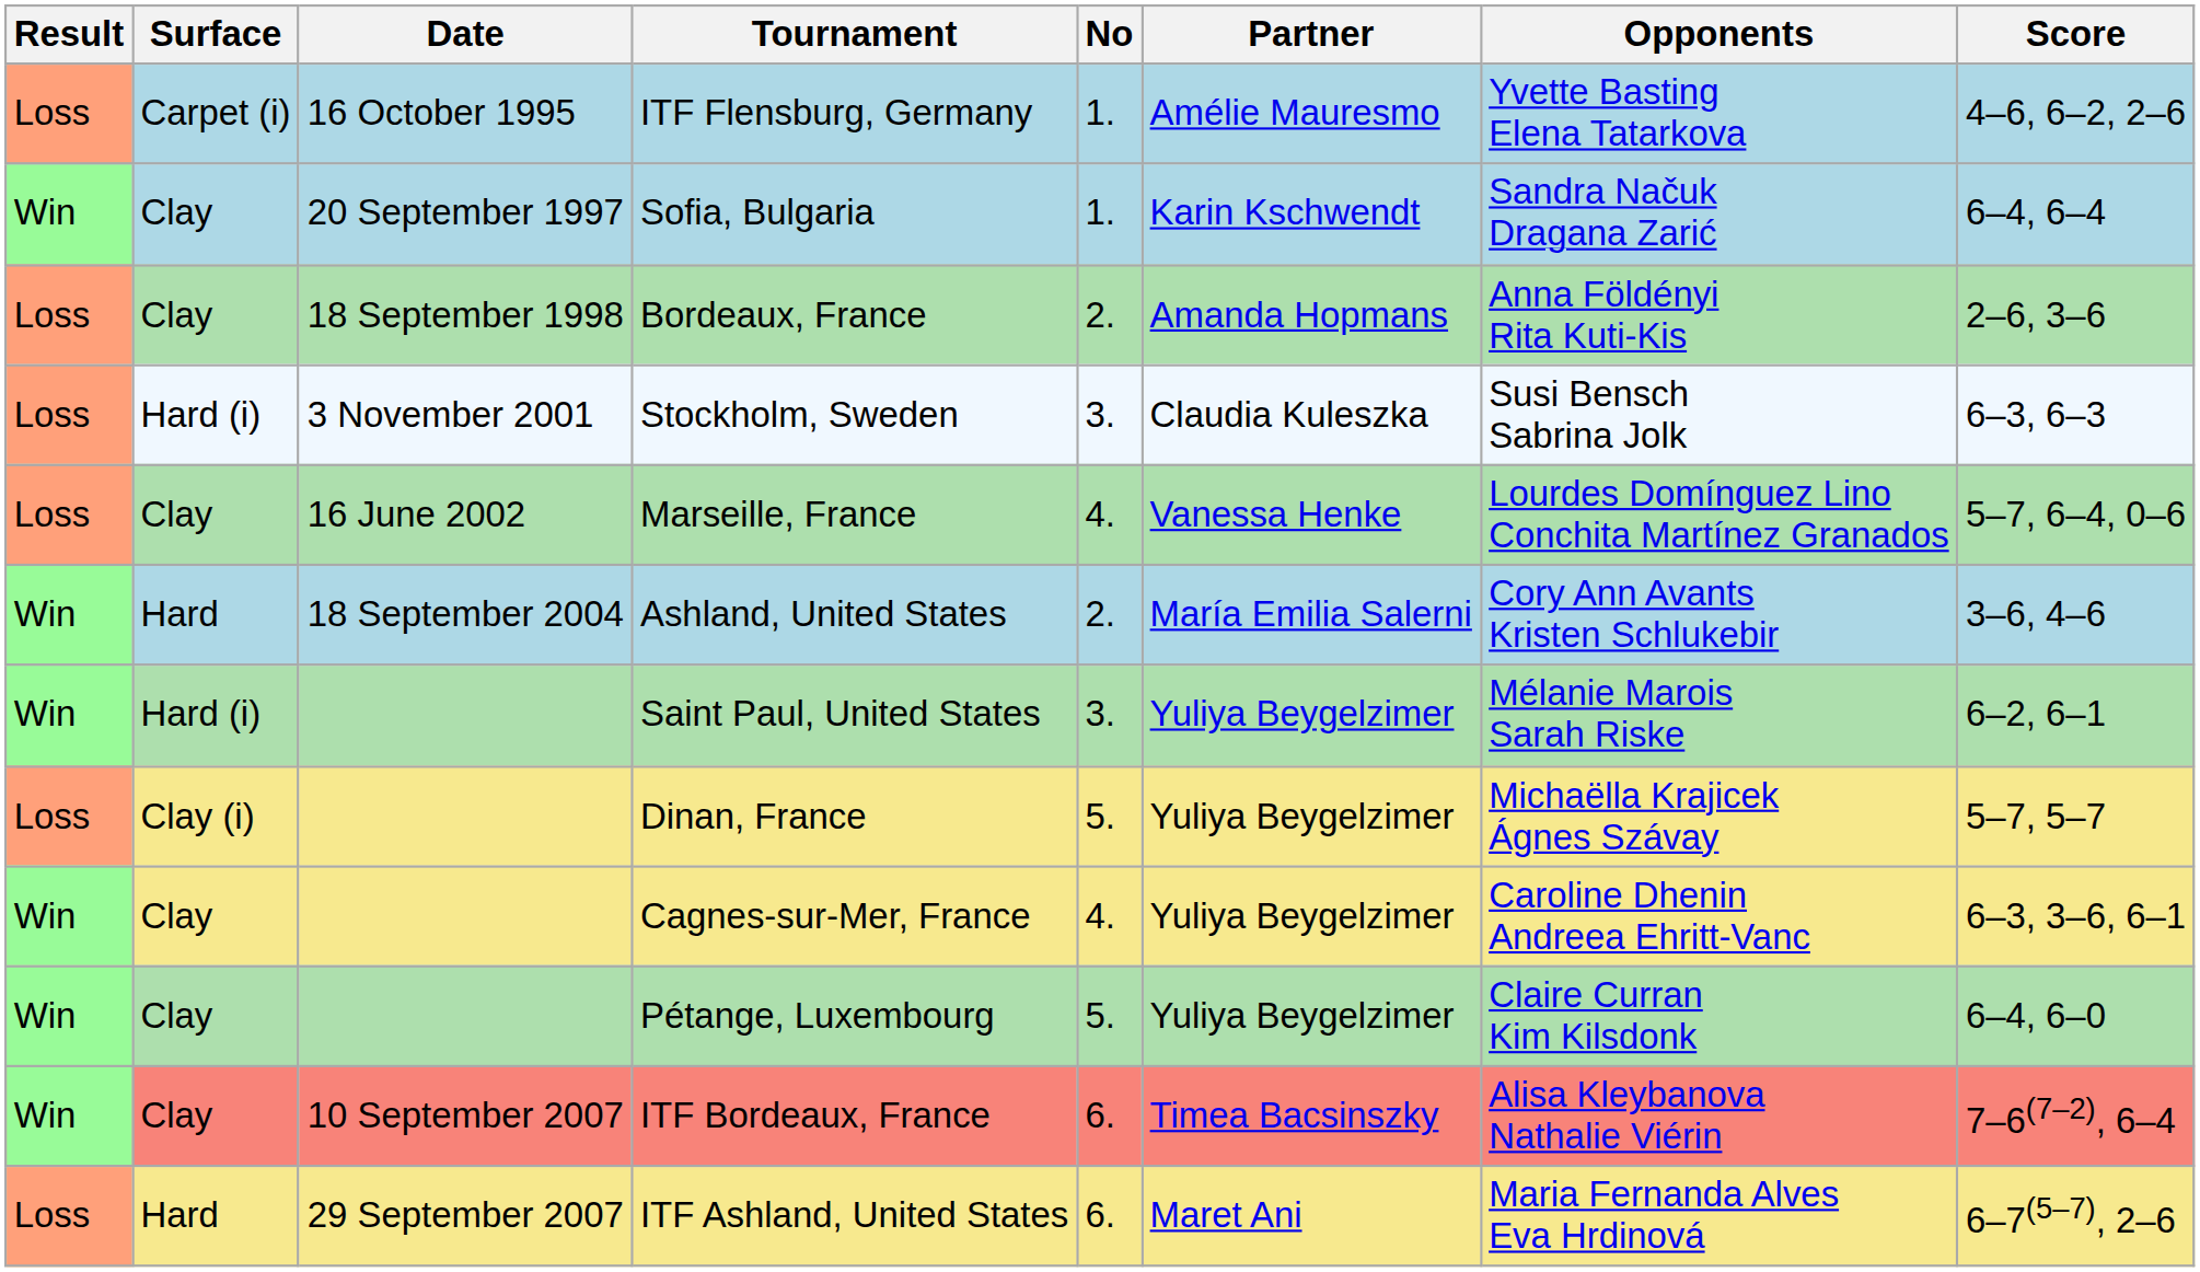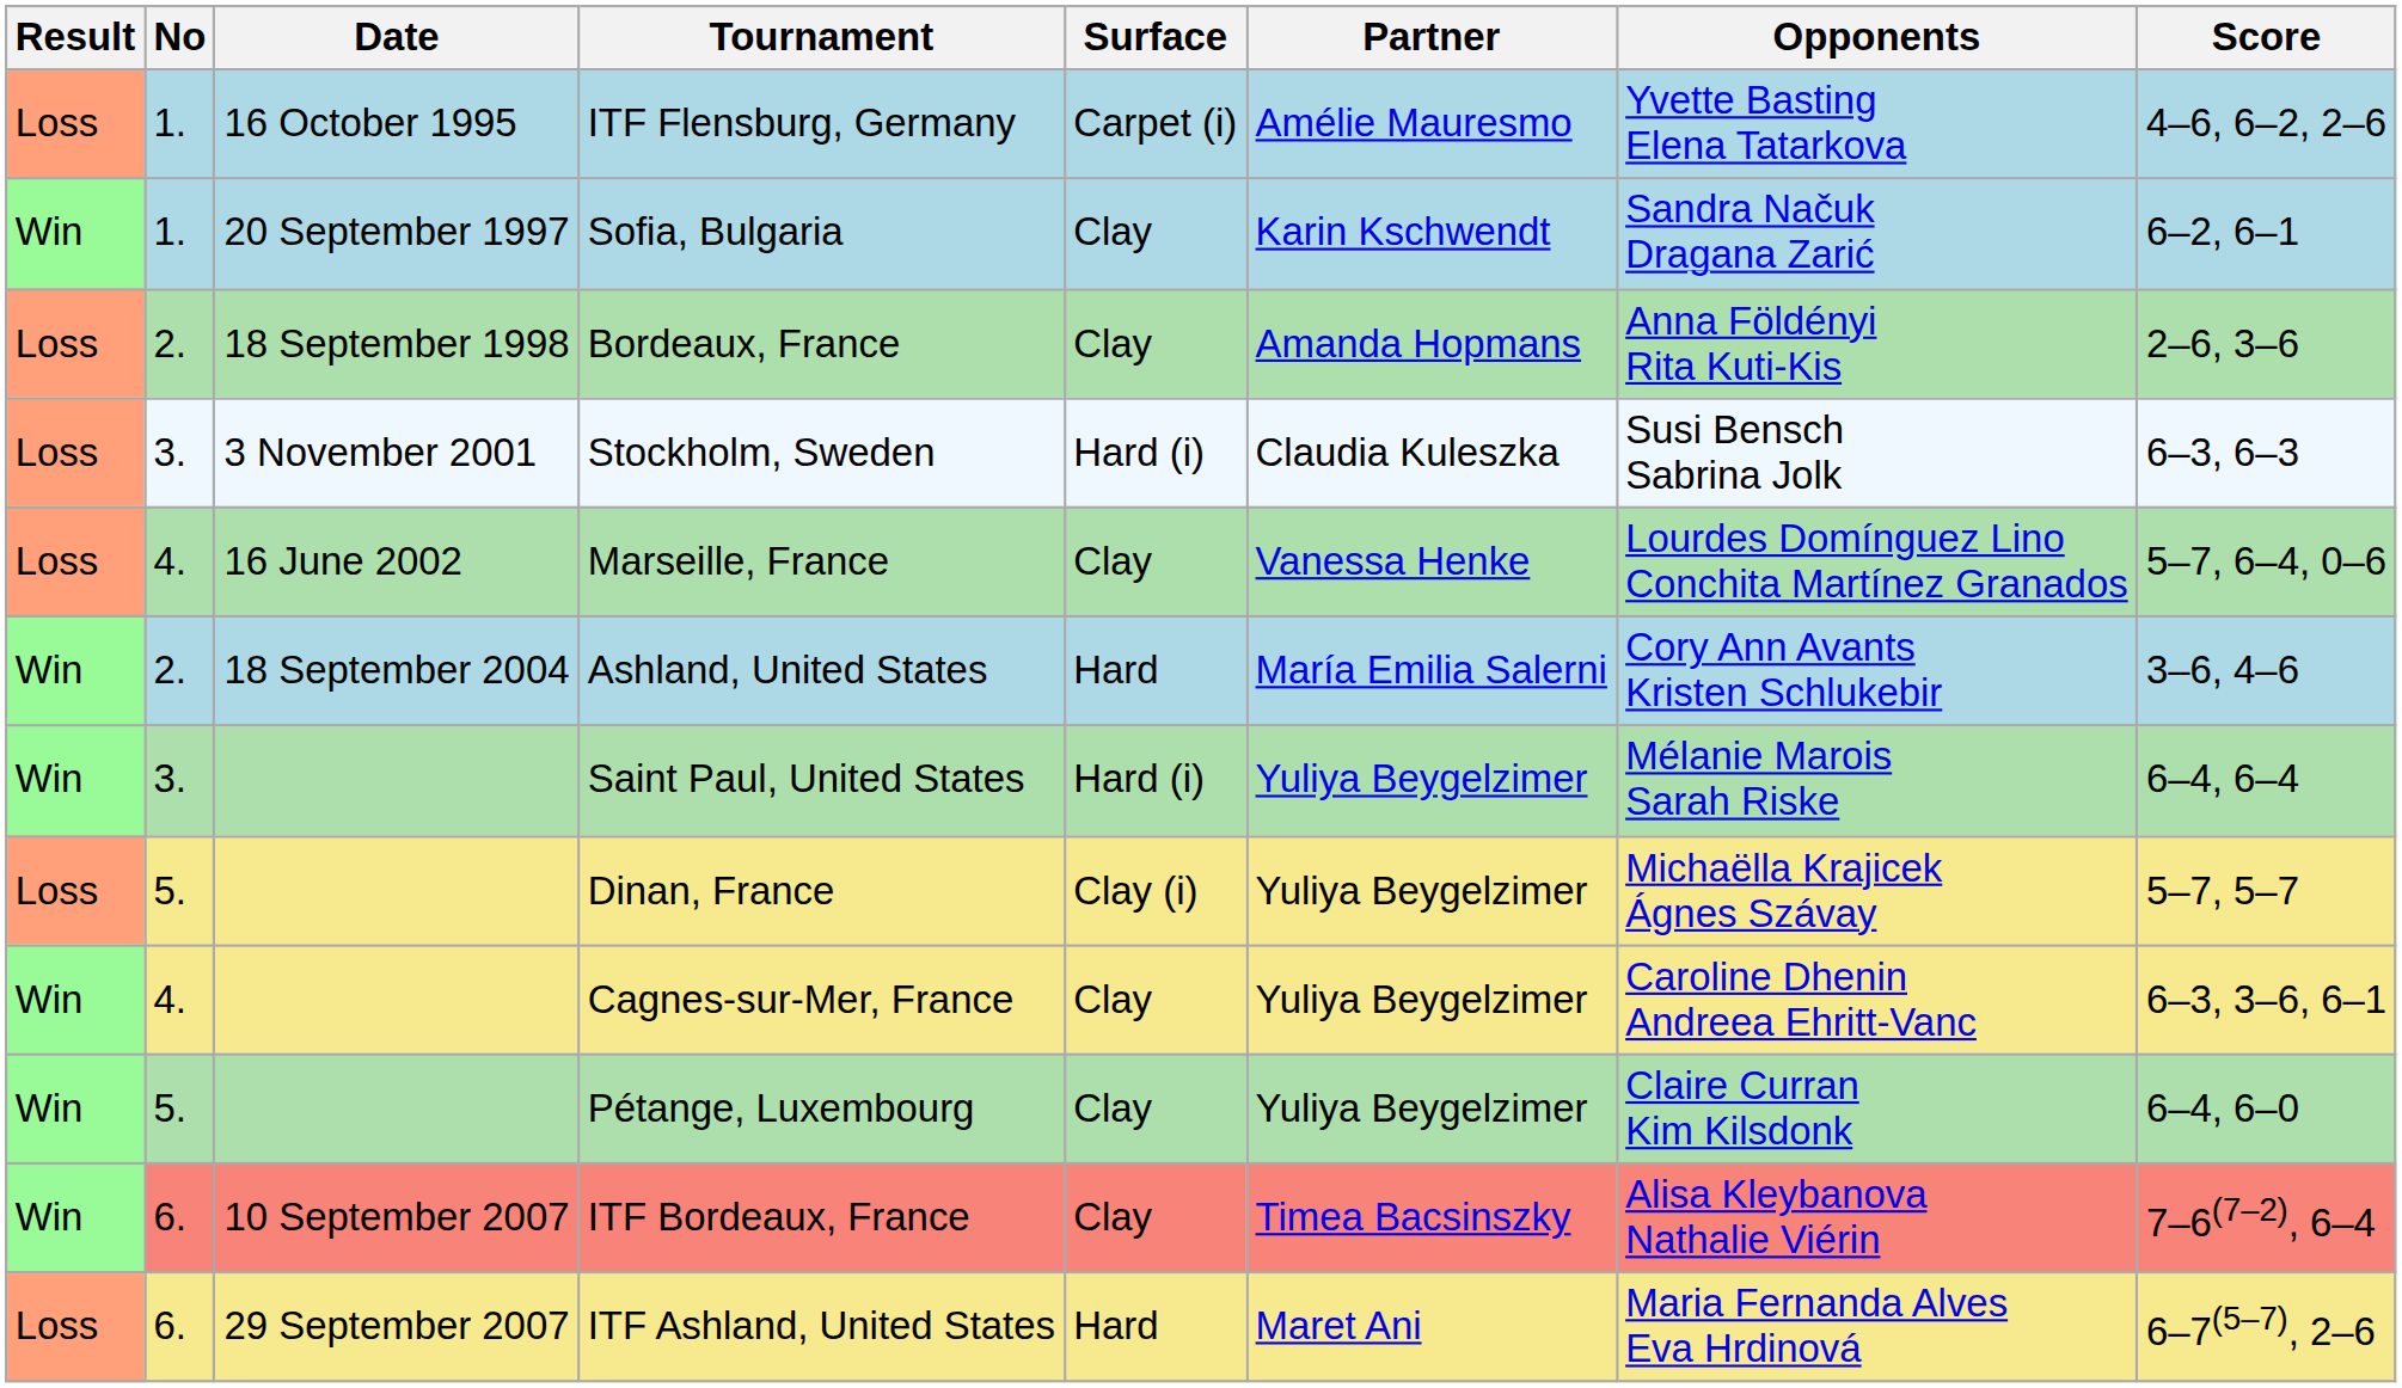 <table class="sortable wikitable" style=font-size:97%>
 <tr>
 <th>Result</th>
-<th>Surface</th>
+<th>No</th>
 <th>Date</th>
 <th>Tournament</th>
-<th>No</th>
+<th>Surface</th>
 <th>Partner</th>
 <th>Opponents</th>
 <th class="unsortable">Score</th>
 </tr>
 <tr style="background:lightblue;">
 <td style="background:#ffa07a;">Loss</td>
-<td>Carpet (i)</td>
+<td>1.</td>
 <td>16 October 1995</td>
 <td>ITF Flensburg, Germany</td>
-<td>1.</td>
+<td>Carpet (i)</td>
 <td> <a href='#'>Amélie Mauresmo</a></td>
 <td> <a href='#'>Yvette Basting</a> <br>  <a href='#'>Elena Tatarkova</a></td>
 <td>4–6, 6–2, 2–6</td>
 </tr>
 <tr style="background:lightblue;">
 <td style="background:#98fb98;">Win</td>
-<td>Clay</td>
+<td>1.</td>
 <td>20 September 1997</td>
 <td>Sofia, Bulgaria</td>
-<td>1.</td>
+<td>Clay</td>
 <td> <a href='#'>Karin Kschwendt</a></td>
 <td> <a href='#'>Sandra Načuk</a> <br>  <a href='#'>Dragana Zarić</a></td>
-<td>6–4, 6–4</td>
+<td>6–2, 6–1</td>
 </tr>
 <tr style="background:#addfad;">
 <td style="background:#ffa07a;">Loss</td>
-<td>Clay</td>
+<td>2.</td>
 <td>18 September 1998</td>
 <td>Bordeaux, France</td>
-<td>2.</td>
+<td>Clay</td>
 <td> <a href='#'>Amanda Hopmans</a></td>
 <td> <a href='#'>Anna Földényi</a> <br>  <a href='#'>Rita Kuti-Kis</a></td>
 <td>2–6, 3–6</td>
 </tr>
 <tr style="background:#f0f8ff;">
 <td style="background:#ffa07a;">Loss</td>
-<td>Hard (i)</td>
+<td>3.</td>
 <td>3 November 2001</td>
 <td>Stockholm, Sweden</td>
-<td>3.</td>
+<td>Hard (i)</td>
 <td> Claudia Kuleszka</td>
 <td> Susi Bensch <br>  Sabrina Jolk</td>
 <td>6–3, 6–3</td>
 </tr>
 <tr style="background:#addfad;">
 <td style="background:#ffa07a;">Loss</td>
-<td>Clay</td>
+<td>4.</td>
 <td>16 June 2002</td>
 <td>Marseille, France</td>
-<td>4.</td>
+<td>Clay</td>
 <td> <a href='#'>Vanessa Henke</a></td>
 <td> <a href='#'>Lourdes Domínguez Lino</a> <br>  <a href='#'>Conchita Martínez Granados</a></td>
 <td>5–7, 6–4, 0–6</td>
 </tr>
 <tr style="background:lightblue;">
 <td style="background:#98fb98;">Win</td>
-<td>Hard</td>
+<td>2.</td>
 <td>18 September 2004</td>
 <td>Ashland, United States</td>
-<td>2.</td>
+<td>Hard</td>
 <td> <a href='#'>María Emilia Salerni</a></td>
 <td> <a href='#'>Cory Ann Avants</a> <br>  <a href='#'>Kristen Schlukebir</a></td>
 <td>3–6, 4–6</td>
 </tr>
 <tr style="background:#addfad;">
 <td style="background:#98fb98;">Win</td>
-<td>Hard (i)</td>
+<td>3.</td>
 <td></td>
 <td>Saint Paul, United States</td>
-<td>3.</td>
+<td>Hard (i)</td>
 <td> <a href='#'>Yuliya Beygelzimer</a></td>
 <td> <a href='#'>Mélanie Marois</a> <br>  <a href='#'>Sarah Riske</a></td>
-<td>6–2, 6–1</td>
+<td>6–4, 6–4</td>
 </tr>
 <tr style="background:#f7e98e;">
 <td style="background:#ffa07a;">Loss</td>
-<td>Clay (i)</td>
+<td>5.</td>
 <td></td>
 <td>Dinan, France</td>
-<td>5.</td>
+<td>Clay (i)</td>
 <td> Yuliya Beygelzimer</td>
 <td> <a href='#'>Michaëlla Krajicek</a> <br>  <a href='#'>Ágnes Szávay</a></td>
 <td>5–7, 5–7</td>
 </tr>
 <tr style="background:#f7e98e;">
 <td style="background:#98fb98;">Win</td>
-<td>Clay</td>
+<td>4.</td>
 <td></td>
 <td>Cagnes-sur-Mer, France</td>
-<td>4.</td>
+<td>Clay</td>
 <td> Yuliya Beygelzimer</td>
 <td> <a href='#'>Caroline Dhenin</a> <br>  <a href='#'>Andreea Ehritt-Vanc</a></td>
 <td>6–3, 3–6, 6–1</td>
 </tr>
 <tr style="background:#addfad;">
 <td style="background:#98fb98;">Win</td>
-<td>Clay</td>
+<td>5.</td>
 <td></td>
 <td>Pétange, Luxembourg</td>
-<td>5.</td>
+<td>Clay</td>
 <td> Yuliya Beygelzimer</td>
 <td> <a href='#'>Claire Curran</a> <br>  <a href='#'>Kim Kilsdonk</a></td>
 <td>6–4, 6–0</td>
 </tr>
 <tr style="background:#f88379;">
 <td style="background:#98fb98;">Win</td>
-<td>Clay</td>
+<td>6.</td>
 <td>10 September 2007</td>
 <td>ITF Bordeaux, France</td>
-<td>6.</td>
+<td>Clay</td>
 <td> <a href='#'>Timea Bacsinszky</a></td>
 <td> <a href='#'>Alisa Kleybanova</a> <br>  <a href='#'>Nathalie Viérin</a></td>
 <td>7–6<sup>(7–2)</sup>, 6–4</td>
 </tr>
 <tr style="background:#f7e98e;">
 <td style="background:#ffa07a;">Loss</td>
-<td>Hard</td>
+<td>6.</td>
 <td>29 September 2007</td>
 <td>ITF Ashland, United States</td>
-<td>6.</td>
+<td>Hard</td>
 <td> <a href='#'>Maret Ani</a></td>
 <td> <a href='#'>Maria Fernanda Alves</a> <br>  <a href='#'>Eva Hrdinová</a></td>
 <td>6–7<sup>(5–7)</sup>, 2–6</td>
 </tr>
 </table>
